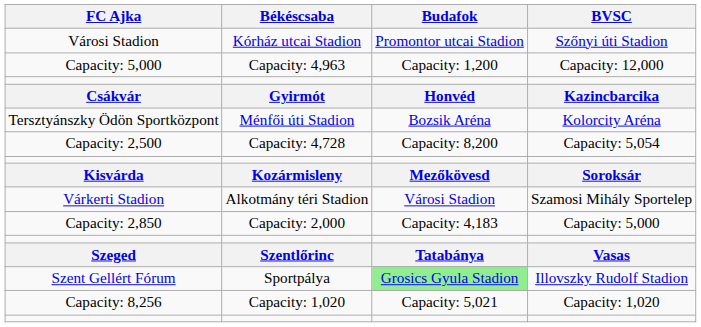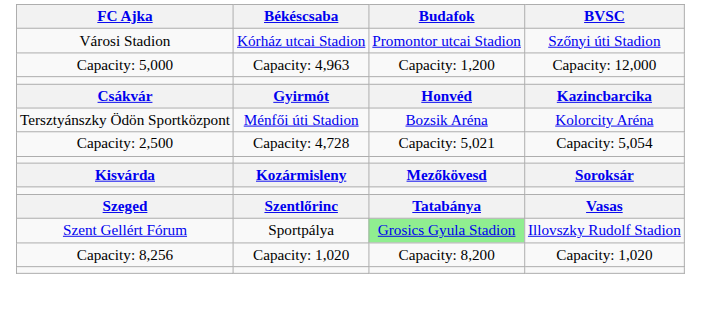 <table class="wikitable" style="text-align:center;margin:1em auto;">
 <tr>
 <th><a href='#'>FC Ajka</a></th>
 <th><a href='#'>Békéscsaba</a></th>
 <th><a href='#'>Budafok</a></th>
 <th><a href='#'>BVSC</a></th>
 </tr>
 <tr>
 <td>Városi Stadion</td>
 <td><a href='#'>Kórház utcai Stadion</a></td>
 <td><a href='#'>Promontor utcai Stadion</a></td>
 <td><a href='#'>Szőnyi úti Stadion</a></td>
 </tr>
 <tr>
 <td>Capacity: 5,000</td>
 <td>Capacity: 4,963</td>
 <td>Capacity: 1,200</td>
 <td>Capacity: 12,000</td>
 </tr>
 <tr>
 <td></td>
 <td></td>
 <td></td>
 <td></td>
 </tr>
 <tr>
 <th><a href='#'>Csákvár</a></th>
 <th><a href='#'>Gyirmót</a></th>
 <th><a href='#'>Honvéd</a></th>
 <th><a href='#'>Kazincbarcika</a></th>
 </tr>
 <tr>
 <td>Tersztyánszky Ödön Sportközpont</td>
 <td><a href='#'>Ménfői úti Stadion</a></td>
 <td><a href='#'>Bozsik Aréna</a></td>
 <td><a href='#'>Kolorcity Aréna</a></td>
 </tr>
 <tr>
 <td>Capacity: 2,500</td>
 <td>Capacity: 4,728</td>
-<td>Capacity: 8,200</td>
+<td>Capacity: 5,021</td>
 <td>Capacity: 5,054</td>
 </tr>
 <tr>
 <td></td>
 <td></td>
 <td></td>
 <td></td>
 </tr>
 <tr>
 <th><a href='#'>Kisvárda</a></th>
 <th><a href='#'>Kozármisleny</a></th>
 <th><a href='#'>Mezőkövesd</a></th>
 <th><a href='#'>Soroksár</a></th>
-</tr>
-<tr>
-<td><a href='#'>Várkerti Stadion</a></td>
-<td>Alkotmány téri Stadion</td>
-<td><a href='#'>Városi Stadion</a></td>
-<td>Szamosi Mihály Sportelep</td>
-</tr>
-<tr>
-<td>Capacity: 2,850</td>
-<td>Capacity: 2,000</td>
-<td>Capacity: 4,183</td>
-<td>Capacity: 5,000</td>
 </tr>
 <tr>
 <td></td>
 <td></td>
 <td></td>
 <td></td>
 </tr>
 <tr>
 <th><a href='#'>Szeged</a></th>
 <th><a href='#'>Szentlőrinc</a></th>
 <th><a href='#'>Tatabánya</a></th>
 <th><a href='#'>Vasas</a></th>
 </tr>
 <tr>
 <td><a href='#'>Szent Gellért Fórum</a></td>
 <td>Sportpálya</td>
 <td style="background: lightgreen;"><a href='#'>Grosics Gyula Stadion</a></td>
 <td><a href='#'>Illovszky Rudolf Stadion</a></td>
 </tr>
 <tr>
 <td>Capacity: 8,256</td>
 <td>Capacity: 1,020</td>
-<td>Capacity: 5,021</td>
+<td>Capacity: 8,200</td>
 <td>Capacity: 1,020</td>
 </tr>
 <tr>
 <td></td>
 <td></td>
 <td></td>
 <td></td>
 </tr>
 </table>
